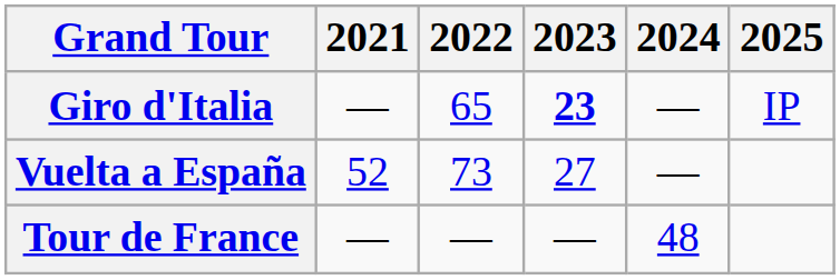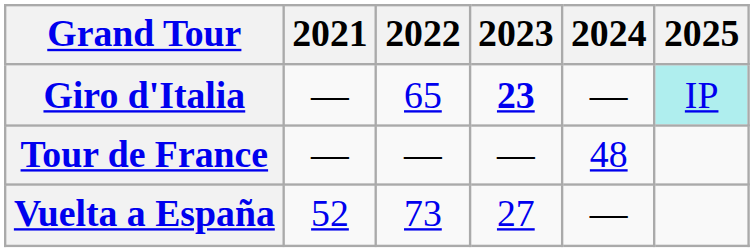 <table class="wikitable plainrowheaders">
 <tr>
 <th scope="col"><a href='#'>Grand Tour</a></th>
 <th scope="col">2021</th>
 <th scope="col">2022</th>
 <th scope="col">2023</th>
 <th scope="col">2024</th>
 <th scope="col">2025</th>
 </tr>
 <tr style="text-align:center;">
 <th scope="row"> <a href='#'>Giro d'Italia</a></th>
 <td>—</td>
 <td><a href='#'>65</a></td>
 <td><strong><a href='#'>23</a></strong></td>
 <td>—</td>
-<td><a href='#'>IP</a></td>
+<td style="background: paleturquoise;"><a href='#'>IP</a></td>
+</tr>
+<tr style="text-align:center;">
+<th scope="row"> <a href='#'>Tour de France</a></th>
+<td>—</td>
+<td>—</td>
+<td>—</td>
+<td><a href='#'>48</a></td>
+<td></td>
 </tr>
 <tr style="text-align:center;">
 <th scope="row"> <a href='#'>Vuelta a España</a></th>
 <td><a href='#'>52</a></td>
 <td><a href='#'>73</a></td>
 <td><a href='#'>27</a></td>
 <td>—</td>
 <td></td>
 </tr>
-<tr style="text-align:center;">
-<th scope="row"> <a href='#'>Tour de France</a></th>
-<td>—</td>
-<td>—</td>
-<td>—</td>
-<td><a href='#'>48</a></td>
-<td></td>
-</tr>
 </table>
